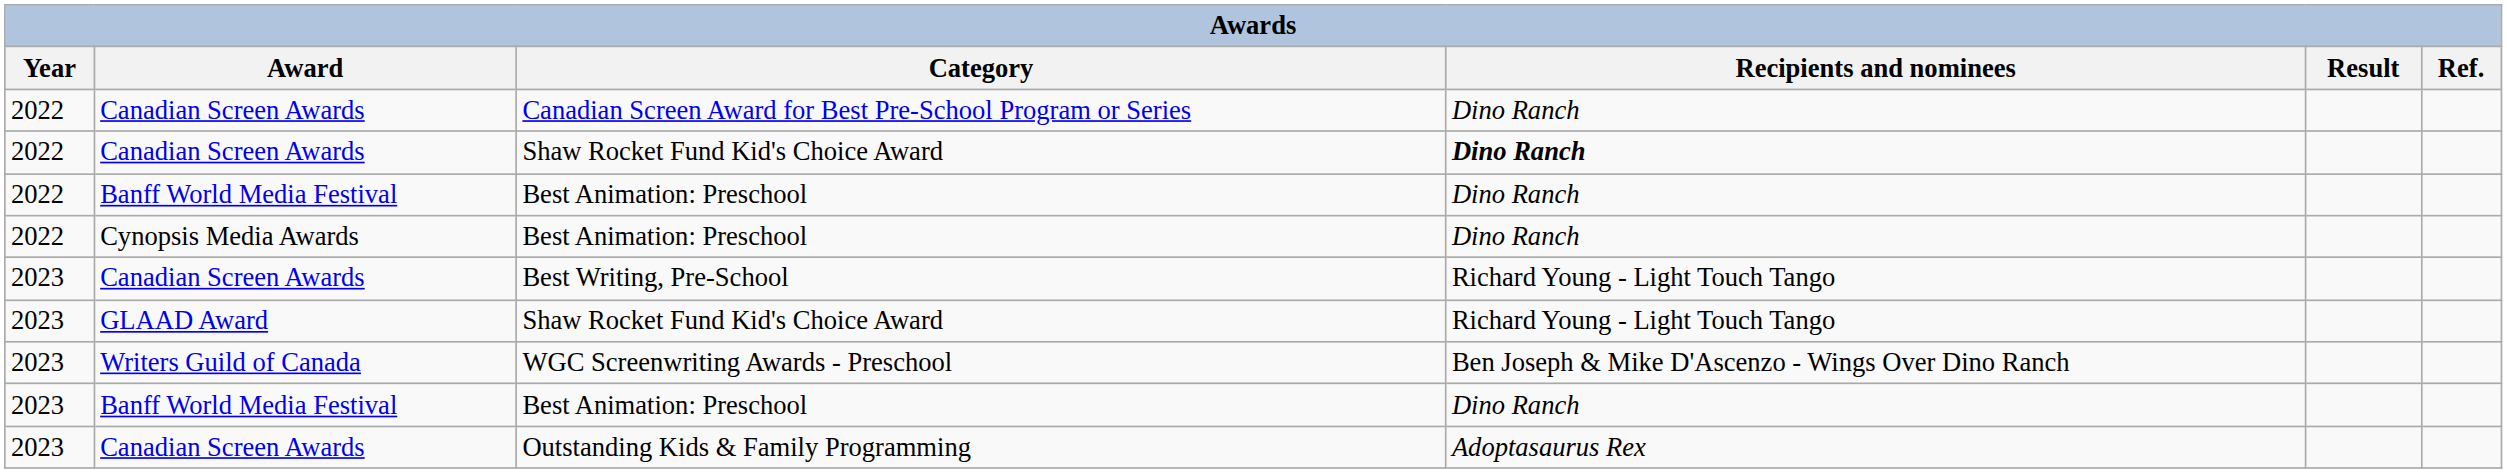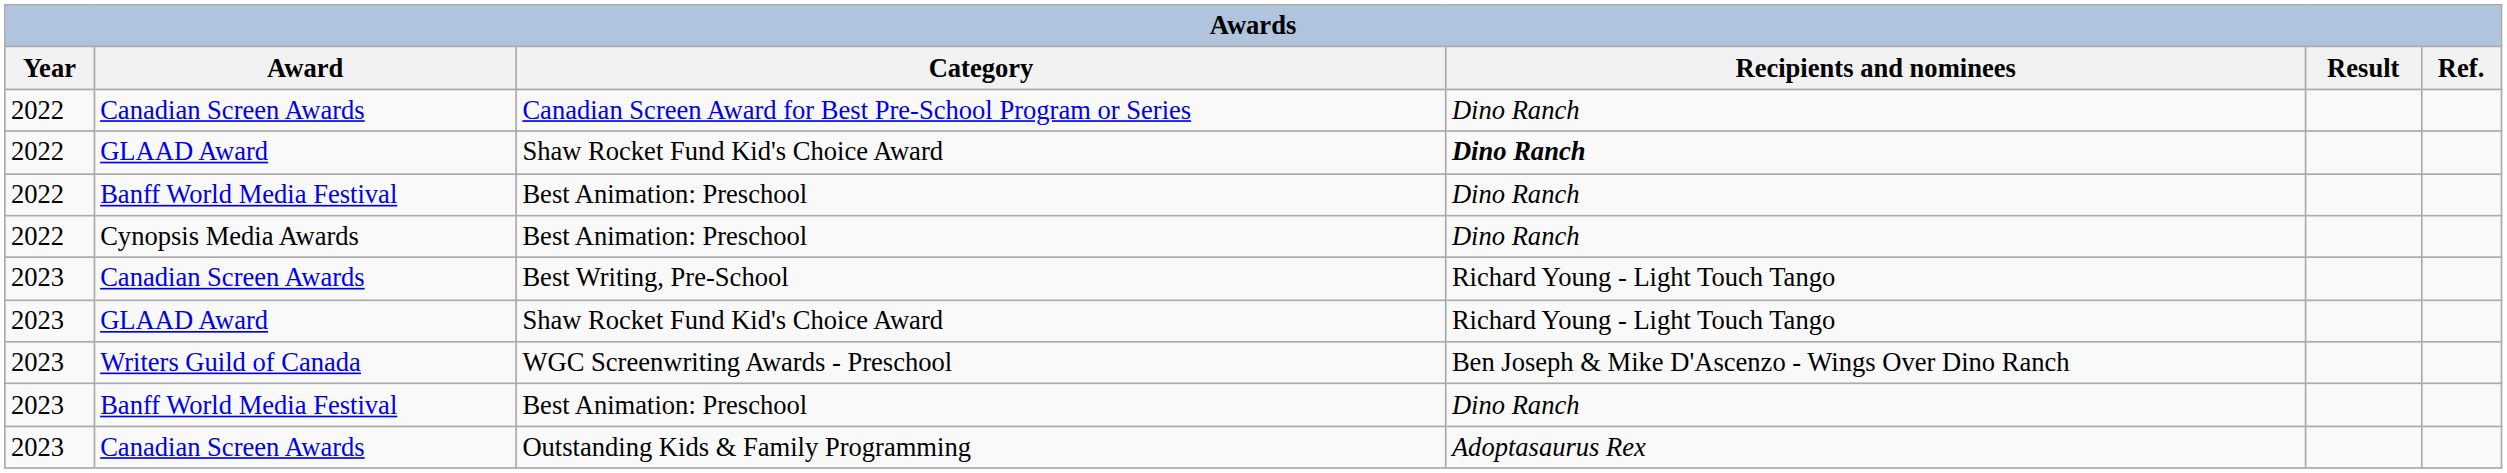 <table class="wikitable sortable" style="width:95%;">
 <tr style="background:#ccc; text-align:center;">
 <th colspan="6" style="background: LightSteelBlue;">Awards</th>
 </tr>
 <tr style="background:#ccc; text-align:center;">
 <th>Year</th>
 <th>Award</th>
 <th>Category</th>
 <th>Recipients and nominees</th>
 <th>Result</th>
 <th class="unsortable">Ref.</th>
 </tr>
 <tr>
 <td>2022</td>
 <td><a href='#'>Canadian Screen Awards</a></td>
 <td><a href='#'>Canadian Screen Award for Best Pre-School Program or Series</a></td>
 <td><em>Dino Ranch</em></td>
 <td></td>
 <td></td>
 </tr>
 <tr>
 <td>2022</td>
-<td><a href='#'>Canadian Screen Awards</a></td>
+<td><a href='#'>GLAAD Award</a></td>
 <td>Shaw Rocket Fund Kid's Choice Award</td>
 <td><strong><em>Dino Ranch</em></strong></td>
 <td></td>
 <td></td>
 </tr>
 <tr>
 <td>2022</td>
 <td><a href='#'>Banff World Media Festival</a></td>
 <td>Best Animation: Preschool</td>
 <td><em>Dino Ranch</em></td>
 <td></td>
 <td></td>
 </tr>
 <tr>
 <td>2022</td>
 <td>Cynopsis Media Awards</td>
 <td>Best Animation: Preschool</td>
 <td><em>Dino Ranch</em></td>
 <td></td>
 <td></td>
 </tr>
 <tr>
 <td>2023</td>
 <td><a href='#'>Canadian Screen Awards</a></td>
 <td>Best Writing, Pre-School</td>
 <td>Richard Young - Light Touch Tango</td>
 <td></td>
 <td></td>
 </tr>
 <tr>
 <td>2023</td>
 <td><a href='#'>GLAAD Award</a></td>
 <td>Shaw Rocket Fund Kid's Choice Award</td>
 <td>Richard Young - Light Touch Tango</td>
 <td></td>
 <td></td>
 </tr>
 <tr>
 <td>2023</td>
 <td><a href='#'>Writers Guild of Canada</a></td>
 <td>WGC Screenwriting Awards - Preschool</td>
 <td>Ben Joseph & Mike D'Ascenzo - Wings Over Dino Ranch</td>
 <td></td>
 <td></td>
 </tr>
 <tr>
 <td>2023</td>
 <td><a href='#'>Banff World Media Festival</a></td>
 <td>Best Animation: Preschool</td>
 <td><em>Dino Ranch</em></td>
 <td></td>
 <td></td>
 </tr>
 <tr>
 <td>2023</td>
 <td><a href='#'>Canadian Screen Awards</a></td>
 <td>Outstanding Kids & Family Programming</td>
 <td><em>Adoptasaurus Rex</em></td>
 <td></td>
 <td></td>
 </tr>
 </table>
